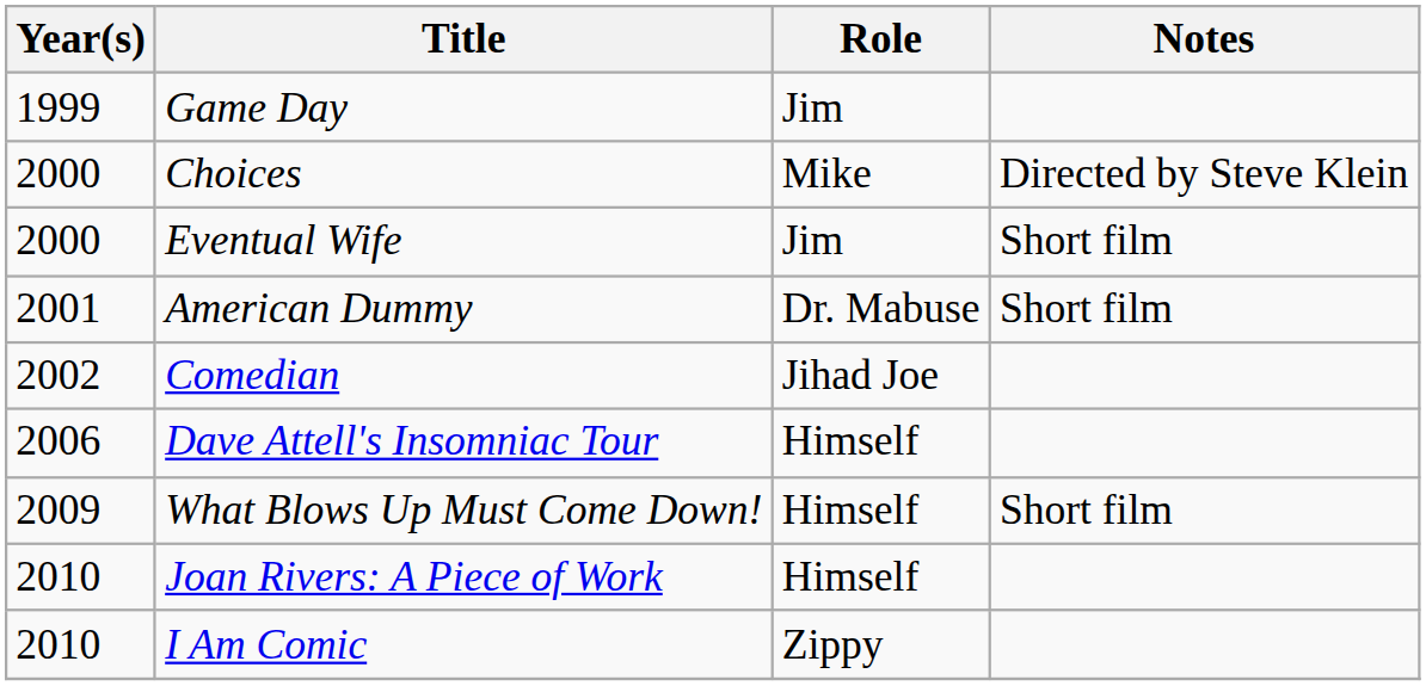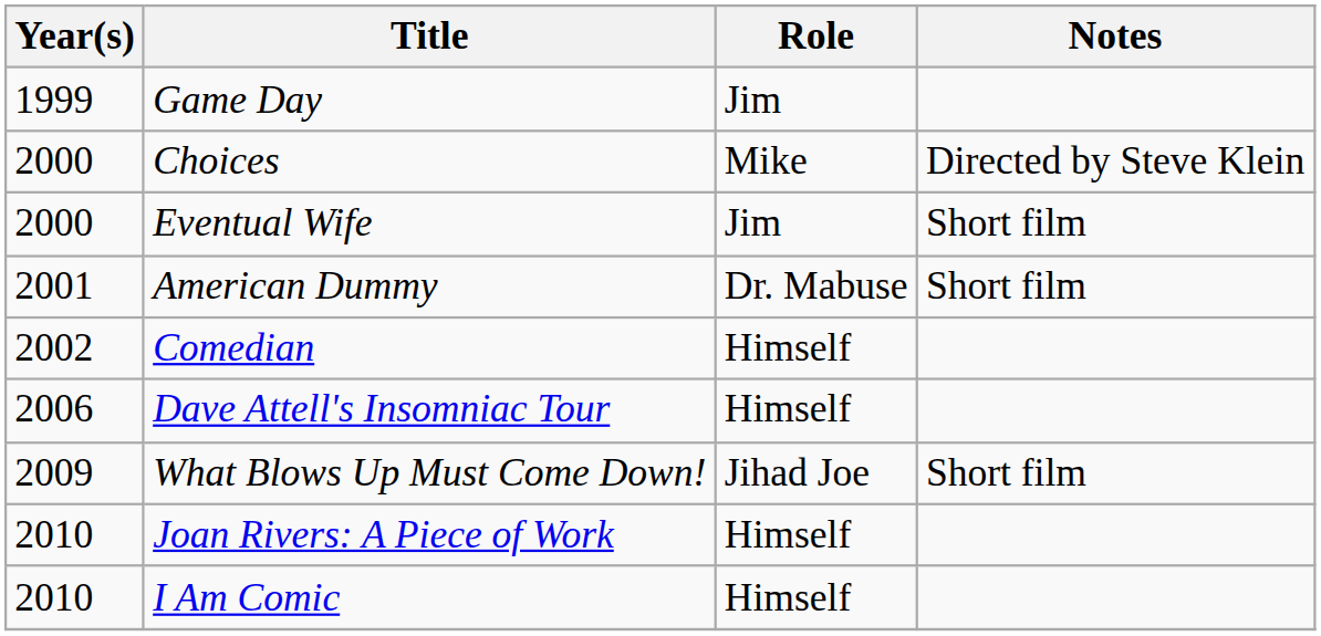 <table class="wikitable sortable">
 <tr>
 <th>Year(s)</th>
 <th>Title</th>
 <th>Role</th>
 <th class="unsortable">Notes</th>
 </tr>
 <tr>
 <td>1999</td>
 <td><em>Game Day</em></td>
 <td>Jim</td>
 <td></td>
 </tr>
 <tr>
 <td>2000</td>
 <td><em>Choices</em></td>
 <td>Mike</td>
 <td>Directed by Steve Klein</td>
 </tr>
 <tr>
 <td>2000</td>
 <td><em>Eventual Wife</em></td>
 <td>Jim</td>
 <td>Short film</td>
 </tr>
 <tr>
 <td>2001</td>
 <td><em>American Dummy</em></td>
 <td>Dr. Mabuse</td>
 <td>Short film</td>
 </tr>
 <tr>
 <td>2002</td>
 <td><em><a href='#'>Comedian</a></em></td>
-<td>Jihad Joe</td>
+<td>Himself</td>
 <td></td>
 </tr>
 <tr>
 <td>2006</td>
 <td><em><a href='#'>Dave Attell's Insomniac Tour</a></em></td>
 <td>Himself</td>
 <td></td>
 </tr>
 <tr>
 <td>2009</td>
 <td><em>What Blows Up Must Come Down!</em></td>
-<td>Himself</td>
+<td>Jihad Joe</td>
 <td>Short film</td>
 </tr>
 <tr>
 <td>2010</td>
 <td><em><a href='#'>Joan Rivers: A Piece of Work</a></em></td>
 <td>Himself</td>
 <td></td>
 </tr>
 <tr>
 <td>2010</td>
 <td><em><a href='#'>I Am Comic</a></em></td>
-<td>Zippy</td>
+<td>Himself</td>
 <td></td>
 </tr>
 <tr>
 </tr>
 </table>
